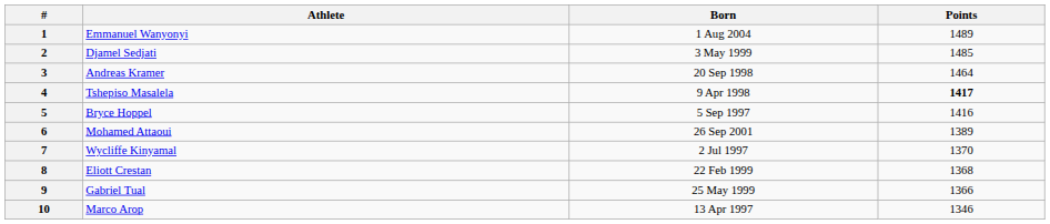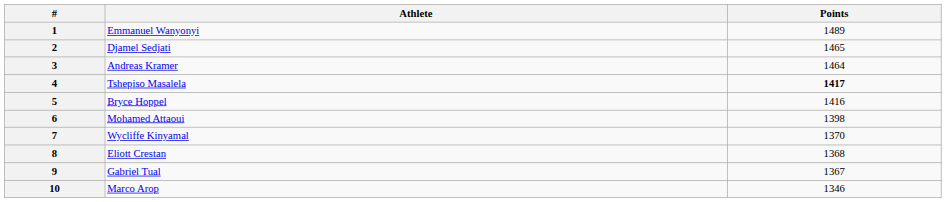 <table class="wikitable" width=80% style="font-size:90%; text-align:center;">
 <tr>
 <th>#</th>
 <th>Athlete</th>
-<th>Born</th>
 <th>Points</th>
 </tr>
 <tr>
 <th>1</th>
 <td align=left> <a href='#'>Emmanuel Wanyonyi</a></td>
-<td>1 Aug 2004</td>
 <td>1489</td>
 </tr>
 <tr>
 <th>2</th>
 <td align=left> <a href='#'>Djamel Sedjati</a></td>
-<td>3 May 1999</td>
-<td>1485</td>
+<td>1465</td>
 </tr>
 <tr>
 <th>3</th>
 <td align=left> <a href='#'>Andreas Kramer</a></td>
-<td>20 Sep 1998</td>
 <td>1464</td>
 </tr>
 <tr>
 <th>4</th>
 <td align=left> <a href='#'>Tshepiso Masalela</a></td>
-<td>9 Apr 1998</td>
 <td><strong>1417</strong></td>
 </tr>
 <tr>
 <th>5</th>
 <td align=left> <a href='#'>Bryce Hoppel</a></td>
-<td>5 Sep 1997</td>
 <td>1416</td>
 </tr>
 <tr>
 <th>6</th>
 <td align=left> <a href='#'>Mohamed Attaoui</a></td>
-<td>26 Sep 2001</td>
-<td>1389</td>
+<td>1398</td>
 </tr>
 <tr>
 <th>7</th>
 <td align=left> <a href='#'>Wycliffe Kinyamal</a></td>
-<td>2 Jul 1997</td>
 <td>1370</td>
 </tr>
 <tr>
 <th>8</th>
 <td align=left> <a href='#'>Eliott Crestan</a></td>
-<td>22 Feb 1999</td>
 <td>1368</td>
 </tr>
 <tr>
 <th>9</th>
 <td align=left> <a href='#'>Gabriel Tual</a></td>
-<td>25 May 1999</td>
-<td>1366</td>
+<td>1367</td>
 </tr>
 <tr>
 <th>10</th>
 <td align=left> <a href='#'>Marco Arop</a></td>
-<td>13 Apr 1997</td>
 <td>1346</td>
 </tr>
 </table>
